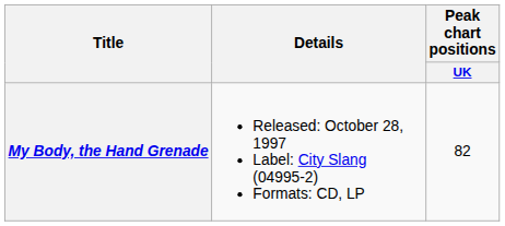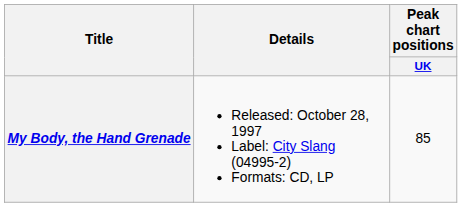 <table class="wikitable plainrowheaders">
 <tr>
 <th rowspan="2">Title</th>
 <th rowspan="2" width="220">Details</th>
 <th colspan="1">Peak chart positions</th>
 </tr>
 <tr>
 <th style="width:3em;font-size:85%"><a href='#'>UK</a><br></th>
 </tr>
 <tr>
 <th scope="row"><em><a href='#'>My Body, the Hand Grenade</a></em></th>
 <td><br><ul><li>Released: October 28, 1997</li><li>Label: <a href='#'>City Slang</a> (04995-2)</li><li>Formats: CD, LP</li></ul></td>
-<td align="center">82</td>
+<td align="center">85</td>
 </tr>
 </table>
